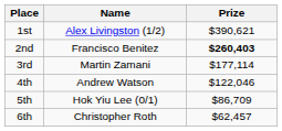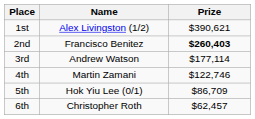 <table class="wikitable">
 <tr>
 <th width="50">Place</th>
 <th width="200">Name</th>
 <th width="125">Prize</th>
 </tr>
 <tr>
 <td align=center>1st</td>
 <td align=center> <a href='#'>Alex Livingston</a> (1/2)</td>
 <td align=center>$390,621</td>
 </tr>
 <tr>
 <td align=center>2nd</td>
 <td align=center> Francisco Benitez</td>
 <td align=center><strong>$260,403</strong></td>
 </tr>
 <tr>
 <td align=center>3rd</td>
-<td align=center> Martin Zamani</td>
+<td align=center> Andrew Watson</td>
 <td align=center>$177,114</td>
 </tr>
 <tr>
 <td align=center>4th</td>
-<td align=center> Andrew Watson</td>
-<td align=center>$122,046</td>
+<td align=center> Martin Zamani</td>
+<td align=center>$122,746</td>
 </tr>
 <tr>
 <td align=center>5th</td>
 <td align=center> Hok Yiu Lee (0/1)</td>
 <td align=center>$86,709</td>
 </tr>
 <tr>
 <td align=center>6th</td>
 <td align=center> Christopher Roth</td>
 <td align=center>$62,457</td>
 </tr>
 </table>
